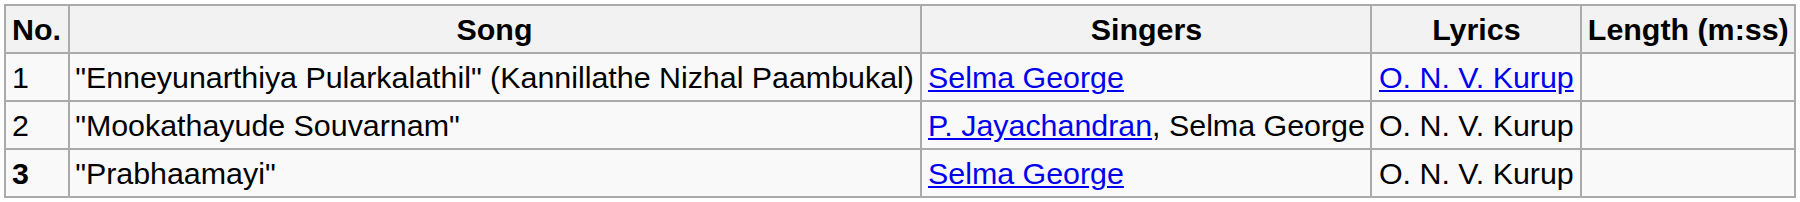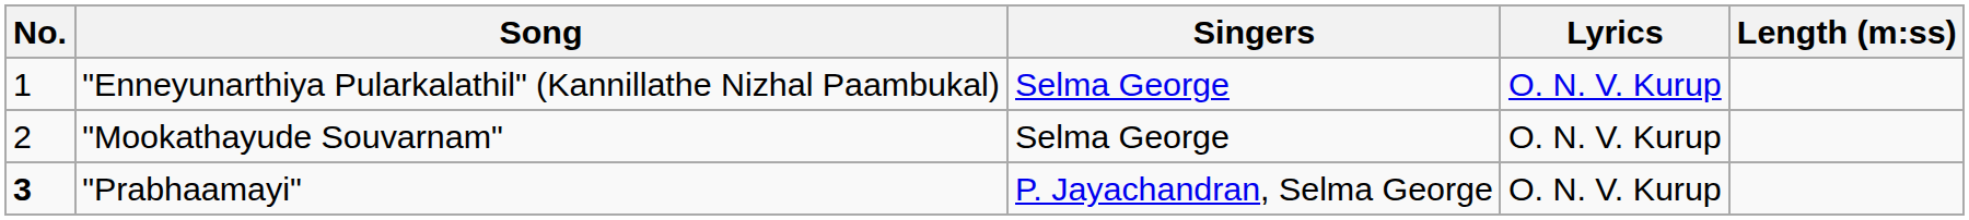 <table class="wikitable" style="font-size:95%;">
 <tr>
 <th>No.</th>
 <th>Song</th>
 <th>Singers</th>
 <th>Lyrics</th>
 <th>Length (m:ss)</th>
 </tr>
 <tr>
 <td>1</td>
 <td>"Enneyunarthiya Pularkalathil" (Kannillathe Nizhal Paambukal)</td>
 <td><a href='#'>Selma George</a></td>
 <td><a href='#'>O. N. V. Kurup</a></td>
 <td></td>
 </tr>
 <tr>
 <td>2</td>
 <td>"Mookathayude Souvarnam"</td>
-<td><a href='#'>P. Jayachandran</a>, Selma George</td>
+<td>Selma George</td>
 <td>O. N. V. Kurup</td>
 <td></td>
 </tr>
 <tr>
 <td><strong>3</strong></td>
 <td>"Prabhaamayi"</td>
-<td><a href='#'>Selma George</a></td>
+<td><a href='#'>P. Jayachandran</a>, Selma George</td>
 <td>O. N. V. Kurup</td>
 <td></td>
 </tr>
 </table>
